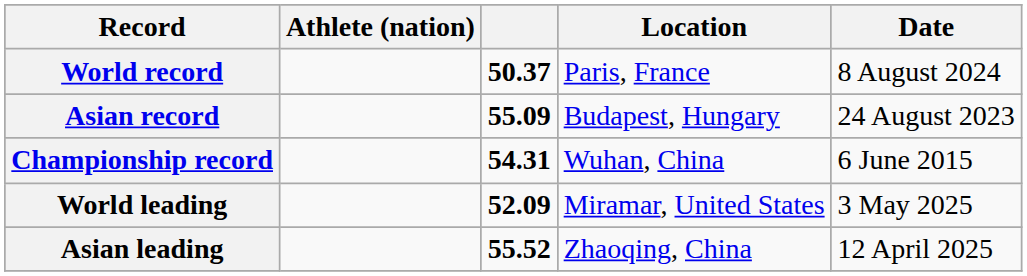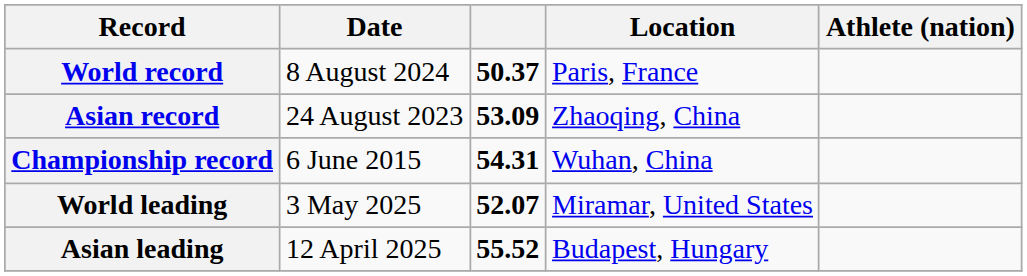 <table class="wikitable">
 <tr>
 <th scope="col">Record</th>
-<th scope="col">Athlete (nation)</th>
+<th scope="col">Date</th>
 <th scope="col"></th>
 <th scope="col">Location</th>
-<th scope="col">Date</th>
+<th scope="col">Athlete (nation)</th>
 </tr>
 <tr>
 <th scope="row"><a href='#'>World record</a></th>
-<td></td>
+<td>8 August 2024</td>
 <td align="center"><strong>50.37</strong></td>
 <td><a href='#'>Paris</a>, <a href='#'>France</a></td>
-<td>8 August 2024</td>
+<td></td>
 </tr>
 <tr>
 <th scope="row"><a href='#'>Asian record</a></th>
+<td>24 August 2023</td>
+<td align="center"><strong>53.09</strong></td>
+<td><a href='#'>Zhaoqing</a>, <a href='#'>China</a></td>
 <td></td>
-<td align="center"><strong>55.09</strong></td>
-<td><a href='#'>Budapest</a>, <a href='#'>Hungary</a></td>
-<td>24 August 2023</td>
 </tr>
 <tr>
 <th><a href='#'>Championship record</a></th>
-<td></td>
+<td>6 June 2015</td>
 <td align="center"><strong>54.31</strong></td>
 <td><a href='#'>Wuhan</a>, <a href='#'>China</a></td>
-<td>6 June 2015</td>
+<td></td>
 </tr>
 <tr>
 <th scope="row">World leading</th>
+<td>3 May 2025</td>
+<td align="center"><strong>52.07</strong></td>
+<td><a href='#'>Miramar</a>, <a href='#'>United States</a></td>
 <td></td>
-<td align="center"><strong>52.09</strong></td>
-<td><a href='#'>Miramar</a>, <a href='#'>United States</a></td>
-<td>3 May 2025</td>
 </tr>
 <tr>
 <th scope="row">Asian leading</th>
+<td>12 April 2025</td>
+<td align="center"><strong>55.52</strong></td>
+<td><a href='#'>Budapest</a>, <a href='#'>Hungary</a></td>
 <td></td>
-<td align="center"><strong>55.52</strong></td>
-<td><a href='#'>Zhaoqing</a>, <a href='#'>China</a></td>
-<td>12 April 2025</td>
 </tr>
 </table>
